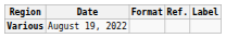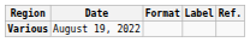 <table class="wikitable plainrowheaders">
 <tr>
 <th scope="col">Region</th>
 <th scope="col">Date</th>
 <th scope="col">Format</th>
+<th scope="col">Label</th>
 <th scope="col">Ref.</th>
-<th scope="col">Label</th>
 </tr>
 <tr>
 <th scope="row">Various</th>
 <td>August 19, 2022</td>
 <td></td>
 <td></td>
 <td></td>
 </tr>
 </table>
